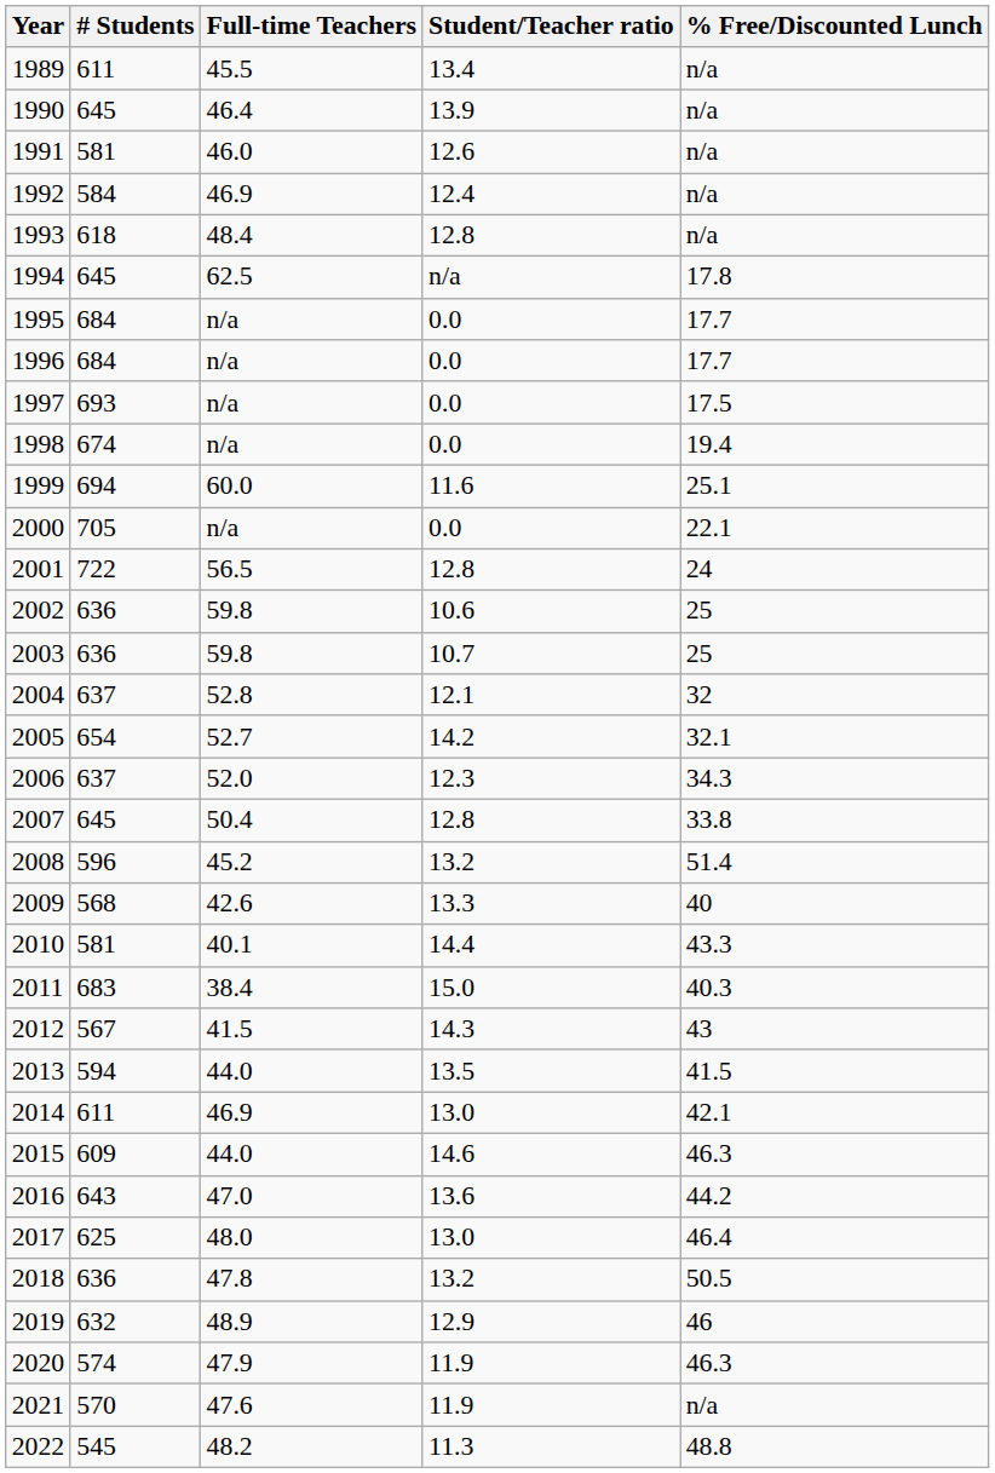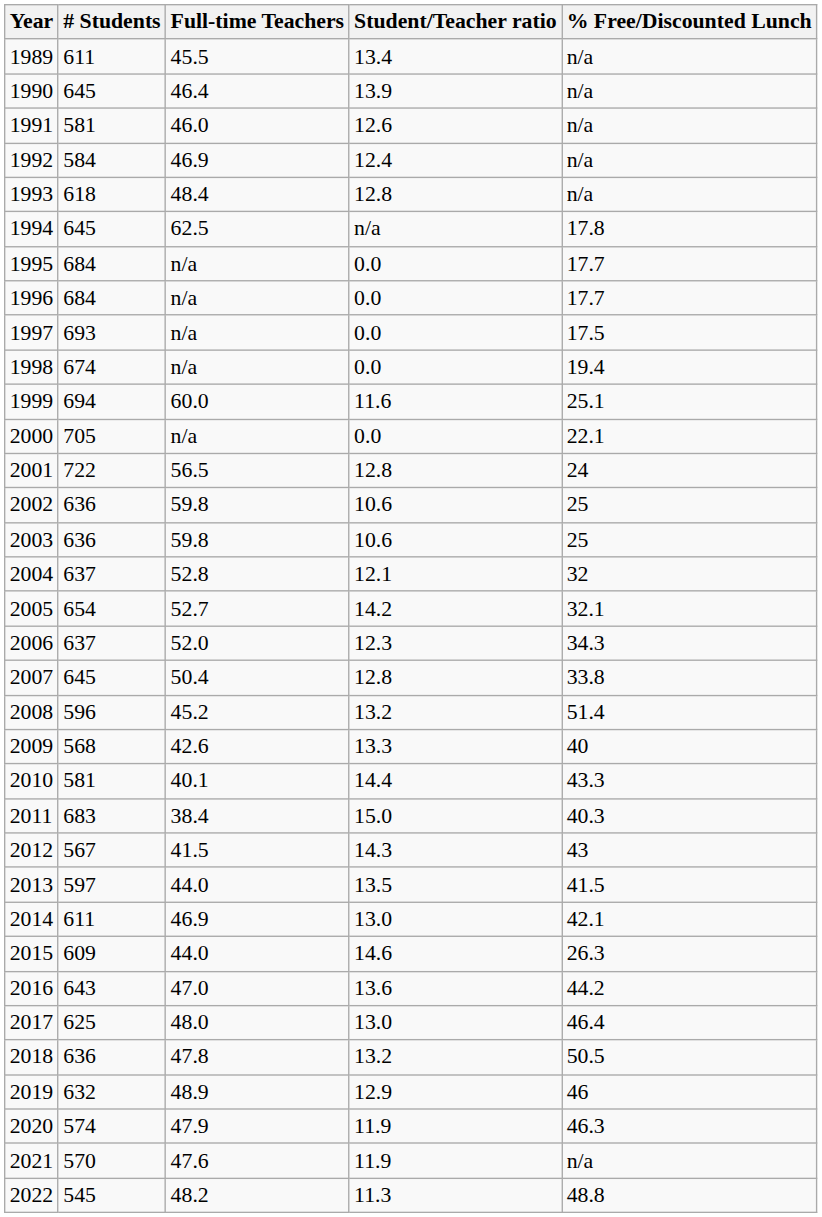 <table class="wikitable sortable mw-collapsible mw-collapsed">
 <tr>
 <th>Year</th>
 <th># Students</th>
 <th>Full-time Teachers</th>
 <th>Student/Teacher ratio</th>
 <th>% Free/Discounted Lunch</th>
 </tr>
 <tr>
 <td>1989</td>
 <td>611</td>
 <td>45.5</td>
 <td>13.4</td>
 <td>n/a</td>
 </tr>
 <tr>
 <td>1990</td>
 <td>645</td>
 <td>46.4</td>
 <td>13.9</td>
 <td>n/a</td>
 </tr>
 <tr>
 <td>1991</td>
 <td>581</td>
 <td>46.0</td>
 <td>12.6</td>
 <td>n/a</td>
 </tr>
 <tr>
 <td>1992</td>
 <td>584</td>
 <td>46.9</td>
 <td>12.4</td>
 <td>n/a</td>
 </tr>
 <tr>
 <td>1993</td>
 <td>618</td>
 <td>48.4</td>
 <td>12.8</td>
 <td>n/a</td>
 </tr>
 <tr>
 <td>1994</td>
 <td>645</td>
 <td>62.5</td>
 <td>n/a</td>
 <td>17.8</td>
 </tr>
 <tr>
 <td>1995</td>
 <td>684</td>
 <td>n/a</td>
 <td>0.0</td>
 <td>17.7</td>
 </tr>
 <tr>
 <td>1996</td>
 <td>684</td>
 <td>n/a</td>
 <td>0.0</td>
 <td>17.7</td>
 </tr>
 <tr>
 <td>1997</td>
 <td>693</td>
 <td>n/a</td>
 <td>0.0</td>
 <td>17.5</td>
 </tr>
 <tr>
 <td>1998</td>
 <td>674</td>
 <td>n/a</td>
 <td>0.0</td>
 <td>19.4</td>
 </tr>
 <tr>
 <td>1999</td>
 <td>694</td>
 <td>60.0</td>
 <td>11.6</td>
 <td>25.1</td>
 </tr>
 <tr>
 <td>2000</td>
 <td>705</td>
 <td>n/a</td>
 <td>0.0</td>
 <td>22.1</td>
 </tr>
 <tr>
 <td>2001</td>
 <td>722</td>
 <td>56.5</td>
 <td>12.8</td>
 <td>24</td>
 </tr>
 <tr>
 <td>2002</td>
 <td>636</td>
 <td>59.8</td>
 <td>10.6</td>
 <td>25</td>
 </tr>
 <tr>
 <td>2003</td>
 <td>636</td>
 <td>59.8</td>
-<td>10.7</td>
+<td>10.6</td>
 <td>25</td>
 </tr>
 <tr>
 <td>2004</td>
 <td>637</td>
 <td>52.8</td>
 <td>12.1</td>
 <td>32</td>
 </tr>
 <tr>
 <td>2005</td>
 <td>654</td>
 <td>52.7</td>
 <td>14.2</td>
 <td>32.1</td>
 </tr>
 <tr>
 <td>2006</td>
 <td>637</td>
 <td>52.0</td>
 <td>12.3</td>
 <td>34.3</td>
 </tr>
 <tr>
 <td>2007</td>
 <td>645</td>
 <td>50.4</td>
 <td>12.8</td>
 <td>33.8</td>
 </tr>
 <tr>
 <td>2008</td>
 <td>596</td>
 <td>45.2</td>
 <td>13.2</td>
 <td>51.4</td>
 </tr>
 <tr>
 <td>2009</td>
 <td>568</td>
 <td>42.6</td>
 <td>13.3</td>
 <td>40</td>
 </tr>
 <tr>
 <td>2010</td>
 <td>581</td>
 <td>40.1</td>
 <td>14.4</td>
 <td>43.3</td>
 </tr>
 <tr>
 <td>2011</td>
 <td>683</td>
 <td>38.4</td>
 <td>15.0</td>
 <td>40.3</td>
 </tr>
 <tr>
 <td>2012</td>
 <td>567</td>
 <td>41.5</td>
 <td>14.3</td>
 <td>43</td>
 </tr>
 <tr>
 <td>2013</td>
-<td>594</td>
+<td>597</td>
 <td>44.0</td>
 <td>13.5</td>
 <td>41.5</td>
 </tr>
 <tr>
 <td>2014</td>
 <td>611</td>
 <td>46.9</td>
 <td>13.0</td>
 <td>42.1</td>
 </tr>
 <tr>
 <td>2015</td>
 <td>609</td>
 <td>44.0</td>
 <td>14.6</td>
-<td>46.3</td>
+<td>26.3</td>
 </tr>
 <tr>
 <td>2016</td>
 <td>643</td>
 <td>47.0</td>
 <td>13.6</td>
 <td>44.2</td>
 </tr>
 <tr>
 <td>2017</td>
 <td>625</td>
 <td>48.0</td>
 <td>13.0</td>
 <td>46.4</td>
 </tr>
 <tr>
 <td>2018</td>
 <td>636</td>
 <td>47.8</td>
 <td>13.2</td>
 <td>50.5</td>
 </tr>
 <tr>
 <td>2019</td>
 <td>632</td>
 <td>48.9</td>
 <td>12.9</td>
 <td>46</td>
 </tr>
 <tr>
 <td>2020</td>
 <td>574</td>
 <td>47.9</td>
 <td>11.9</td>
 <td>46.3</td>
 </tr>
 <tr>
 <td>2021</td>
 <td>570</td>
 <td>47.6</td>
 <td>11.9</td>
 <td>n/a</td>
 </tr>
 <tr>
 <td>2022</td>
 <td>545</td>
 <td>48.2</td>
 <td>11.3</td>
 <td>48.8</td>
 </tr>
 </table>
